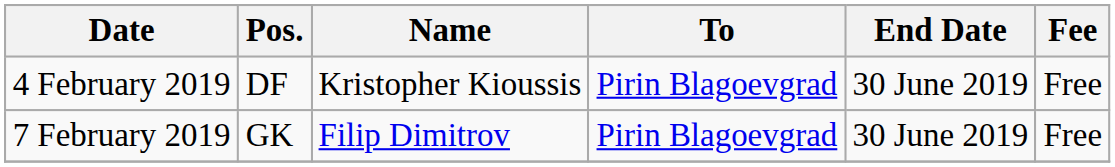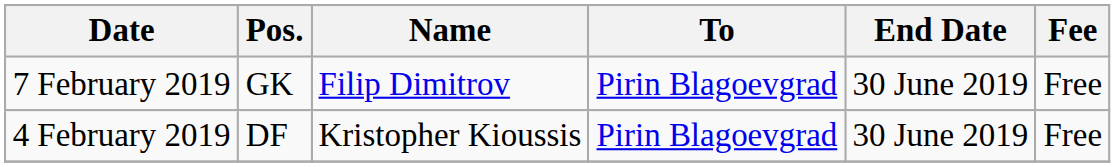 <table class="wikitable">
 <tr>
 <th>Date</th>
 <th>Pos.</th>
 <th>Name</th>
 <th>To</th>
 <th>End Date</th>
 <th>Fee</th>
 </tr>
 <tr>
+<td>7 February 2019</td>
+<td>GK</td>
+<td> <a href='#'>Filip Dimitrov</a></td>
+<td><a href='#'>Pirin Blagoevgrad</a></td>
+<td>30 June 2019</td>
+<td>Free</td>
+</tr>
+<tr>
 <td>4 February 2019</td>
 <td>DF</td>
 <td> Kristopher Kioussis</td>
 <td><a href='#'>Pirin Blagoevgrad</a></td>
 <td>30 June 2019</td>
 <td>Free</td>
 </tr>
 <tr>
-<td>7 February 2019</td>
-<td>GK</td>
-<td> <a href='#'>Filip Dimitrov</a></td>
-<td><a href='#'>Pirin Blagoevgrad</a></td>
-<td>30 June 2019</td>
-<td>Free</td>
-</tr>
-<tr>
 </tr>
 </table>
